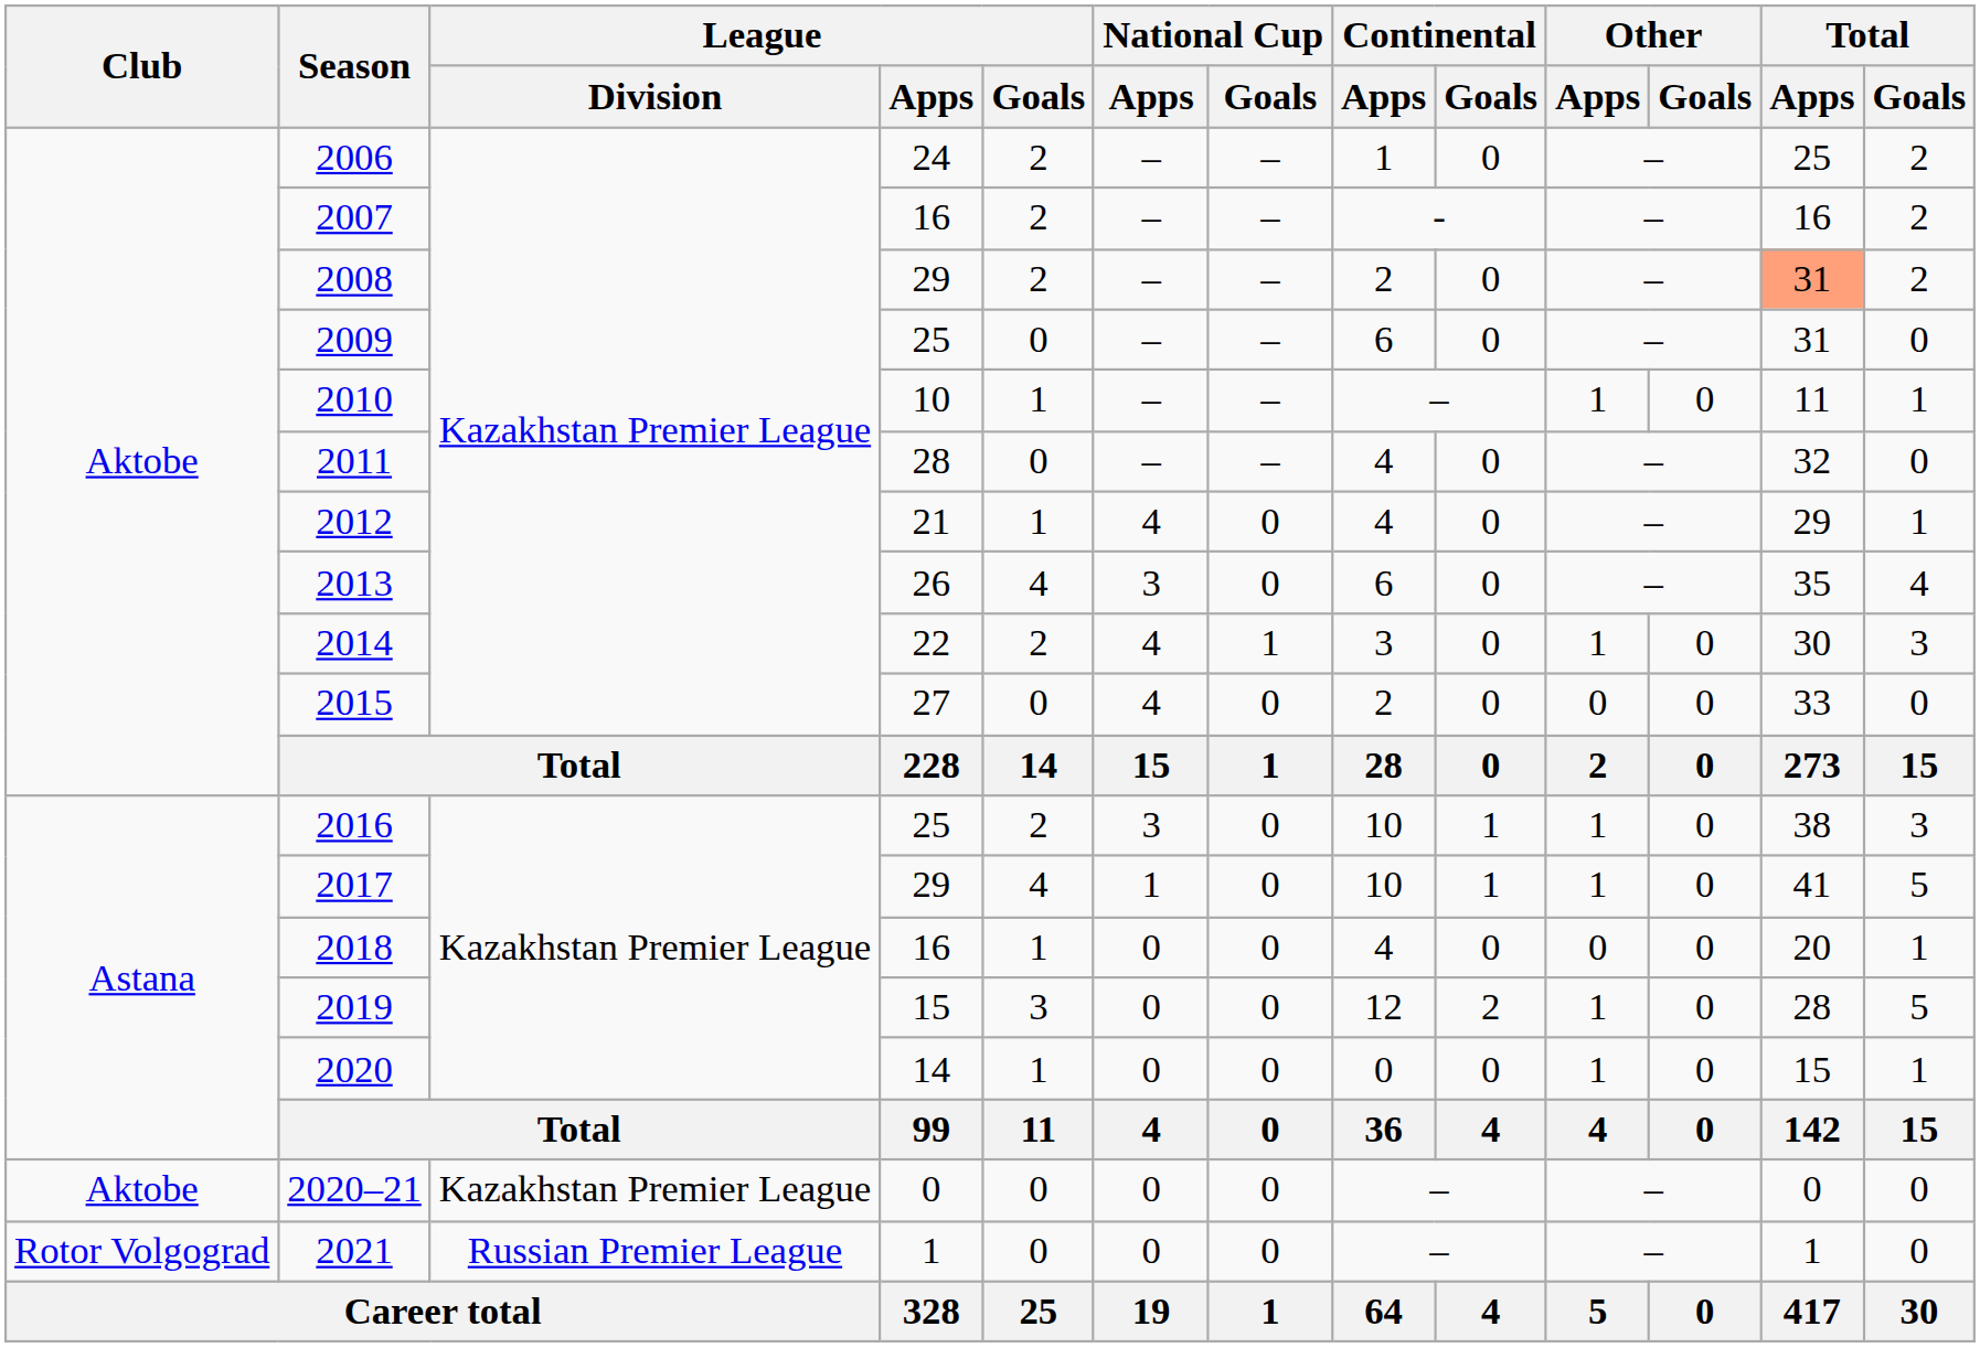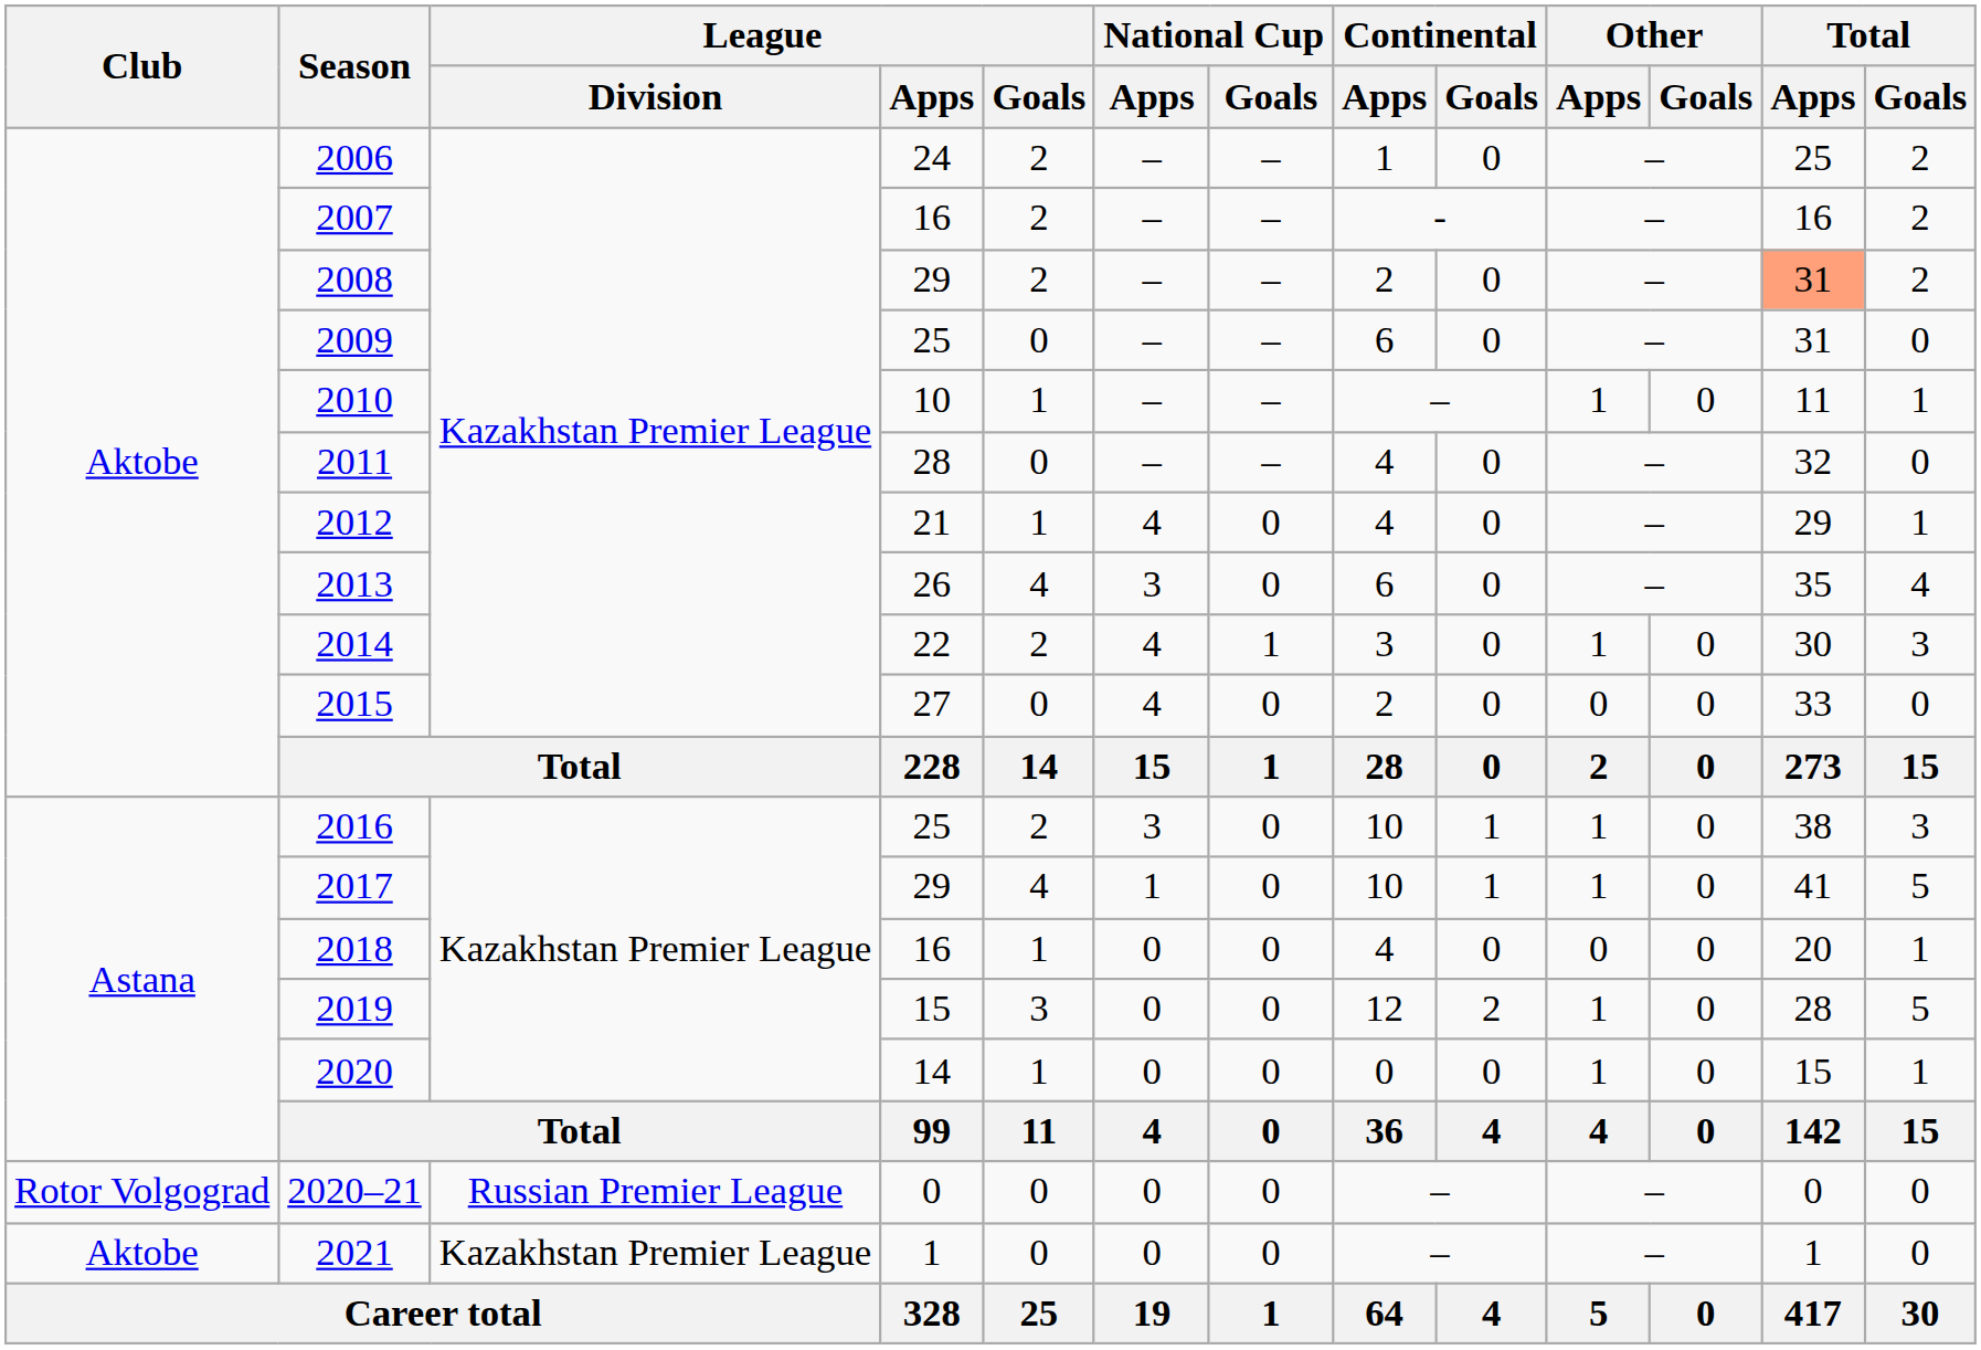 <table class="wikitable" style="text-align: center;">
 <tr>
 <th rowspan="2">Club</th>
 <th rowspan="2">Season</th>
 <th colspan="3">League</th>
 <th colspan="2">National Cup</th>
 <th colspan="2">Continental</th>
 <th colspan="2">Other</th>
 <th colspan="2">Total</th>
 </tr>
 <tr>
 <th>Division</th>
 <th>Apps</th>
 <th>Goals</th>
 <th>Apps</th>
 <th>Goals</th>
 <th>Apps</th>
 <th>Goals</th>
 <th>Apps</th>
 <th>Goals</th>
 <th>Apps</th>
 <th>Goals</th>
 </tr>
 <tr>
 <td rowspan="11" valign="center"><a href='#'>Aktobe</a></td>
 <td><a href='#'>2006</a></td>
 <td rowspan="10" valign="center"><a href='#'>Kazakhstan Premier League</a></td>
 <td>24</td>
 <td>2</td>
 <td>–</td>
 <td>–</td>
 <td>1</td>
 <td>0</td>
 <td colspan="2">–</td>
 <td>25</td>
 <td>2</td>
 </tr>
 <tr>
 <td><a href='#'>2007</a></td>
 <td>16</td>
 <td>2</td>
 <td>–</td>
 <td>–</td>
 <td colspan="2">-</td>
 <td colspan="2">–</td>
 <td>16</td>
 <td>2</td>
 </tr>
 <tr>
 <td><a href='#'>2008</a></td>
 <td>29</td>
 <td>2</td>
 <td>–</td>
 <td>–</td>
 <td>2</td>
 <td>0</td>
 <td colspan="2">–</td>
 <td style="background: lightsalmon;">31</td>
 <td>2</td>
 </tr>
 <tr>
 <td><a href='#'>2009</a></td>
 <td>25</td>
 <td>0</td>
 <td>–</td>
 <td>–</td>
 <td>6</td>
 <td>0</td>
 <td colspan="2">–</td>
 <td>31</td>
 <td>0</td>
 </tr>
 <tr>
 <td><a href='#'>2010</a></td>
 <td>10</td>
 <td>1</td>
 <td>–</td>
 <td>–</td>
 <td colspan="2">–</td>
 <td>1</td>
 <td>0</td>
 <td>11</td>
 <td>1</td>
 </tr>
 <tr>
 <td><a href='#'>2011</a></td>
 <td>28</td>
 <td>0</td>
 <td>–</td>
 <td>–</td>
 <td>4</td>
 <td>0</td>
 <td colspan="2">–</td>
 <td>32</td>
 <td>0</td>
 </tr>
 <tr>
 <td><a href='#'>2012</a></td>
 <td>21</td>
 <td>1</td>
 <td>4</td>
 <td>0</td>
 <td>4</td>
 <td>0</td>
 <td colspan="2">–</td>
 <td>29</td>
 <td>1</td>
 </tr>
 <tr>
 <td><a href='#'>2013</a></td>
 <td>26</td>
 <td>4</td>
 <td>3</td>
 <td>0</td>
 <td>6</td>
 <td>0</td>
 <td colspan="2">–</td>
 <td>35</td>
 <td>4</td>
 </tr>
 <tr>
 <td><a href='#'>2014</a></td>
 <td>22</td>
 <td>2</td>
 <td>4</td>
 <td>1</td>
 <td>3</td>
 <td>0</td>
 <td>1</td>
 <td>0</td>
 <td>30</td>
 <td>3</td>
 </tr>
 <tr>
 <td><a href='#'>2015</a></td>
 <td>27</td>
 <td>0</td>
 <td>4</td>
 <td>0</td>
 <td>2</td>
 <td>0</td>
 <td>0</td>
 <td>0</td>
 <td>33</td>
 <td>0</td>
 </tr>
 <tr>
 <th colspan="2">Total</th>
 <th>228</th>
 <th>14</th>
 <th>15</th>
 <th>1</th>
 <th>28</th>
 <th>0</th>
 <th>2</th>
 <th>0</th>
 <th>273</th>
 <th>15</th>
 </tr>
 <tr>
 <td rowspan="6" valign="center"><a href='#'>Astana</a></td>
 <td><a href='#'>2016</a></td>
 <td rowspan="5" valign="center">Kazakhstan Premier League</td>
 <td>25</td>
 <td>2</td>
 <td>3</td>
 <td>0</td>
 <td>10</td>
 <td>1</td>
 <td>1</td>
 <td>0</td>
 <td>38</td>
 <td>3</td>
 </tr>
 <tr>
 <td><a href='#'>2017</a></td>
 <td>29</td>
 <td>4</td>
 <td>1</td>
 <td>0</td>
 <td>10</td>
 <td>1</td>
 <td>1</td>
 <td>0</td>
 <td>41</td>
 <td>5</td>
 </tr>
 <tr>
 <td><a href='#'>2018</a></td>
 <td>16</td>
 <td>1</td>
 <td>0</td>
 <td>0</td>
 <td>4</td>
 <td>0</td>
 <td>0</td>
 <td>0</td>
 <td>20</td>
 <td>1</td>
 </tr>
 <tr>
 <td><a href='#'>2019</a></td>
 <td>15</td>
 <td>3</td>
 <td>0</td>
 <td>0</td>
 <td>12</td>
 <td>2</td>
 <td>1</td>
 <td>0</td>
 <td>28</td>
 <td>5</td>
 </tr>
 <tr>
 <td><a href='#'>2020</a></td>
 <td>14</td>
 <td>1</td>
 <td>0</td>
 <td>0</td>
 <td>0</td>
 <td>0</td>
 <td>1</td>
 <td>0</td>
 <td>15</td>
 <td>1</td>
 </tr>
 <tr>
 <th colspan="2">Total</th>
 <th>99</th>
 <th>11</th>
 <th>4</th>
 <th>0</th>
 <th>36</th>
 <th>4</th>
 <th>4</th>
 <th>0</th>
 <th>142</th>
 <th>15</th>
 </tr>
 <tr>
-<td rowspan="1" valign="center"><a href='#'>Aktobe</a></td>
+<td rowspan="1" valign="center"><a href='#'>Rotor Volgograd</a></td>
 <td><a href='#'>2020–21</a></td>
-<td rowspan="1" valign="center">Kazakhstan Premier League</td>
+<td rowspan="1" valign="center"><a href='#'>Russian Premier League</a></td>
 <td>0</td>
 <td>0</td>
 <td>0</td>
 <td>0</td>
 <td colspan="2">–</td>
 <td colspan="2">–</td>
 <td>0</td>
 <td>0</td>
 </tr>
 <tr>
-<td rowspan="1" valign="center"><a href='#'>Rotor Volgograd</a></td>
+<td rowspan="1" valign="center"><a href='#'>Aktobe</a></td>
 <td><a href='#'>2021</a></td>
-<td rowspan="1" valign="center"><a href='#'>Russian Premier League</a></td>
+<td rowspan="1" valign="center">Kazakhstan Premier League</td>
 <td>1</td>
 <td>0</td>
 <td>0</td>
 <td>0</td>
 <td colspan="2">–</td>
 <td colspan="2">–</td>
 <td>1</td>
 <td>0</td>
 </tr>
 <tr>
 <th colspan="3">Career total</th>
 <th>328</th>
 <th>25</th>
 <th>19</th>
 <th>1</th>
 <th>64</th>
 <th>4</th>
 <th>5</th>
 <th>0</th>
 <th>417</th>
 <th>30</th>
 </tr>
 </table>
